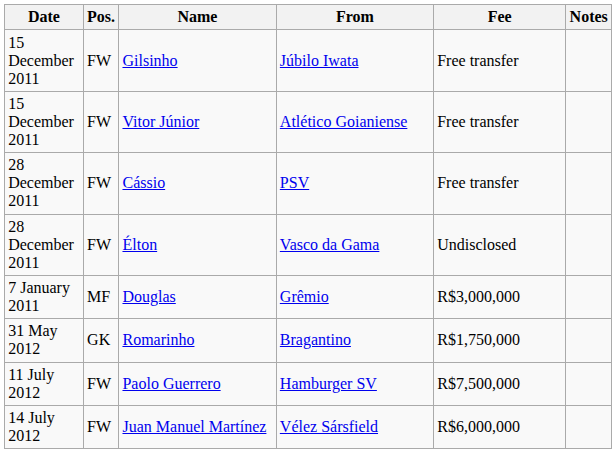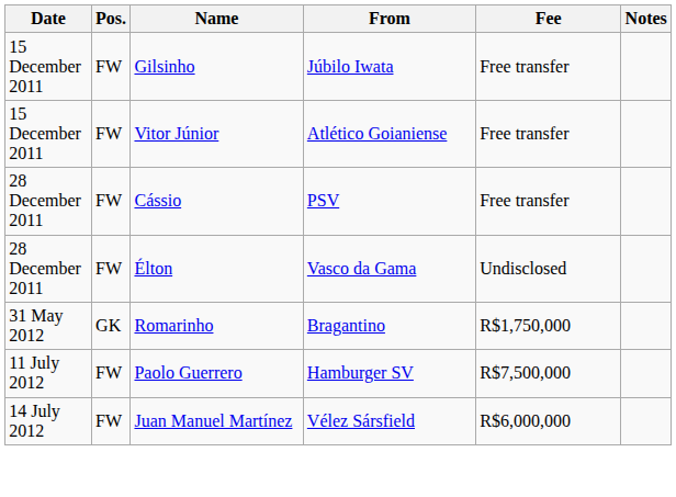 <table class="wikitable" style="float:left; margin-right:1em;">
 <tr>
 <th>Date</th>
 <th>Pos.</th>
 <th width=150>Name</th>
 <th width=150>From</th>
 <th width=125>Fee</th>
 <th>Notes</th>
 </tr>
 <tr>
 <td>15 December 2011</td>
 <td>FW</td>
 <td><a href='#'>Gilsinho</a></td>
 <td><a href='#'>Júbilo Iwata</a></td>
 <td>Free transfer</td>
 <td align=center></td>
 </tr>
 <tr>
 <td>15 December 2011</td>
 <td>FW</td>
 <td><a href='#'>Vitor Júnior</a></td>
 <td><a href='#'>Atlético Goianiense</a></td>
 <td>Free transfer</td>
 <td align=center></td>
 </tr>
 <tr>
 <td>28 December 2011</td>
 <td>FW</td>
 <td><a href='#'>Cássio</a></td>
 <td><a href='#'>PSV</a></td>
 <td>Free transfer</td>
 <td align=center></td>
 </tr>
 <tr>
 <td>28 December 2011</td>
 <td>FW</td>
 <td><a href='#'>Élton</a></td>
 <td><a href='#'>Vasco da Gama</a></td>
 <td>Undisclosed</td>
 <td align=center></td>
 </tr>
 <tr>
-<td>7 January 2011</td>
-<td>MF</td>
-<td><a href='#'>Douglas</a></td>
-<td><a href='#'>Grêmio</a></td>
-<td>R$3,000,000</td>
-<td align=center></td>
-</tr>
-<tr>
 <td>31 May 2012</td>
 <td>GK</td>
 <td><a href='#'>Romarinho</a></td>
 <td><a href='#'>Bragantino</a></td>
 <td>R$1,750,000</td>
 <td align=center></td>
 </tr>
 <tr>
 <td>11 July 2012</td>
 <td>FW</td>
 <td><a href='#'>Paolo Guerrero</a></td>
 <td><a href='#'>Hamburger SV</a></td>
 <td>R$7,500,000</td>
 <td align=center></td>
 </tr>
 <tr>
 <td>14 July 2012</td>
 <td>FW</td>
 <td><a href='#'>Juan Manuel Martínez</a></td>
 <td><a href='#'>Vélez Sársfield</a></td>
 <td>R$6,000,000</td>
 <td align=center></td>
 </tr>
 </table>
